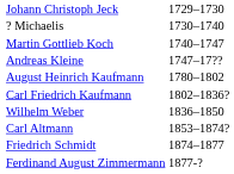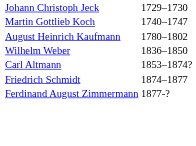 <table>
 <tr>
 <td><a href='#'>Johann Christoph Jeck</a></td>
 <td>1729–1730</td>
 </tr>
 <tr>
-<td>? Michaelis</td>
-<td>1730–1740</td>
-</tr>
-<tr>
 <td><a href='#'>Martin Gottlieb Koch</a></td>
 <td>1740–1747</td>
 </tr>
 <tr>
-<td><a href='#'>Andreas Kleine</a></td>
-<td>1747–17??</td>
-</tr>
-<tr>
 <td><a href='#'>August Heinrich Kaufmann</a></td>
 <td>1780–1802</td>
-</tr>
-<tr>
-<td><a href='#'>Carl Friedrich Kaufmann</a></td>
-<td>1802–1836?</td>
 </tr>
 <tr>
 <td><a href='#'>Wilhelm Weber</a></td>
 <td>1836–1850</td>
 </tr>
 <tr>
 <td><a href='#'>Carl Altmann</a></td>
 <td>1853–1874?</td>
 </tr>
 <tr>
 <td><a href='#'>Friedrich Schmidt</a></td>
 <td>1874–1877</td>
 </tr>
 <tr>
 <td><a href='#'>Ferdinand August Zimmermann</a></td>
 <td>1877-?</td>
 </tr>
 <tr>
 </tr>
 </table>
